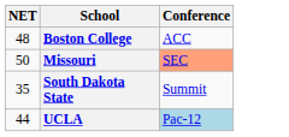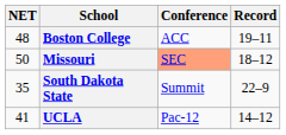 <table class="wikitable sortable plainrowheaders">
 <tr>
 <th scope="col">NET</th>
 <th scope="col" style="width: 130px;">School</th>
 <th scope="col">Conference</th>
+<th scope="col">Record</th>
 </tr>
 <tr>
 <td align=center>48</td>
 <th scope="row" style="text-align:left"><a href='#'>Boston College</a></th>
 <td><a href='#'>ACC</a></td>
+<td align=center>19–11</td>
 </tr>
 <tr>
 <td align=center>50</td>
 <th scope="row" style="text-align:left"><a href='#'>Missouri</a></th>
 <td style="background: lightsalmon;"><a href='#'>SEC</a></td>
+<td align=center>18–12</td>
 </tr>
 <tr>
 <td align=center>35</td>
 <th scope="row" style="text-align:left"><a href='#'>South Dakota State</a></th>
 <td><a href='#'>Summit</a></td>
+<td align=center>22–9</td>
 </tr>
 <tr>
-<td align=center>44</td>
+<td align=center>41</td>
 <th scope="row" style="text-align:left"><a href='#'>UCLA</a></th>
-<td style="background: lightblue;"><a href='#'>Pac-12</a></td>
+<td><a href='#'>Pac-12</a></td>
+<td align=center>14–12</td>
 </tr>
 </table>
